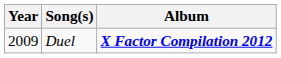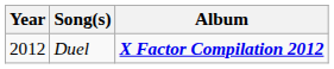 <table class="wikitable">
 <tr>
 <th>Year</th>
 <th>Song(s)</th>
 <th>Album</th>
 </tr>
 <tr>
-<td>2009</td>
+<td>2012</td>
 <td><em>Duel</em></td>
 <td><strong><em><a href='#'>X Factor Compilation 2012</a></em></strong></td>
 </tr>
 </table>
